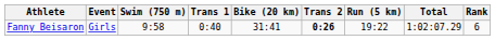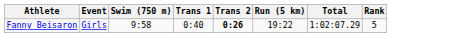 <table class="wikitable" border="1" style="font-size:90%">
 <tr>
 <th>Athlete</th>
 <th>Event</th>
 <th>Swim (750 m)</th>
 <th>Trans 1</th>
-<th>Bike (20 km)</th>
 <th>Trans 2</th>
 <th>Run (5 km)</th>
 <th>Total</th>
 <th>Rank</th>
 </tr>
 <tr align=center>
 <td align=left><a href='#'>Fanny Beisaron</a></td>
 <td align=left><a href='#'>Girls</a></td>
 <td>9:58</td>
 <td>0:40</td>
-<td>31:41</td>
 <td><strong>0:26</strong></td>
 <td>19:22</td>
 <td>1:02:07.29</td>
-<td>6</td>
+<td>5</td>
 </tr>
 </table>
